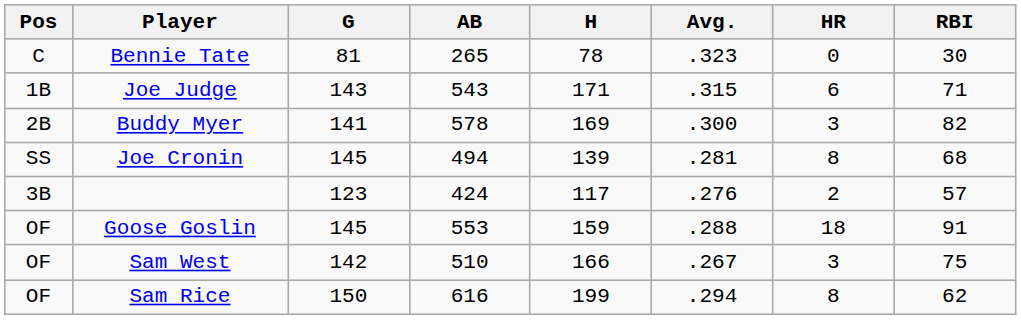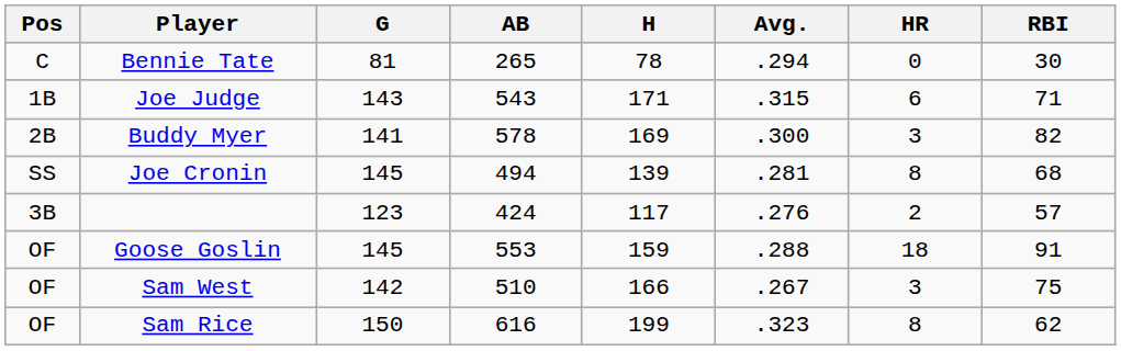 <table class="wikitable sortable">
 <tr>
 <th bgcolor="#DDDDFF" width="5%">Pos</th>
 <th bgcolor="#DDDDFF" width="16%">Player</th>
 <th bgcolor="#DDDDFF" width="9%">G</th>
 <th bgcolor="#DDDDFF" width="9%">AB</th>
 <th bgcolor="#DDDDFF" width="9%">H</th>
 <th bgcolor="#DDDDFF" width="9%">Avg.</th>
 <th bgcolor="#DDDDFF" width="9%">HR</th>
 <th bgcolor="#DDDDFF" width="9%">RBI</th>
 </tr>
 <tr align="center">
 <td>C</td>
 <td><a href='#'>Bennie Tate</a></td>
 <td>81</td>
 <td>265</td>
 <td>78</td>
-<td>.323</td>
+<td>.294</td>
 <td>0</td>
 <td>30</td>
 </tr>
 <tr align=center>
 <td>1B</td>
 <td><a href='#'>Joe Judge</a></td>
 <td>143</td>
 <td>543</td>
 <td>171</td>
 <td>.315</td>
 <td>6</td>
 <td>71</td>
 </tr>
 <tr align=center>
 <td>2B</td>
 <td><a href='#'>Buddy Myer</a></td>
 <td>141</td>
 <td>578</td>
 <td>169</td>
 <td>.300</td>
 <td>3</td>
 <td>82</td>
 </tr>
 <tr align=center>
 <td>SS</td>
 <td><a href='#'>Joe Cronin</a></td>
 <td>145</td>
 <td>494</td>
 <td>139</td>
 <td>.281</td>
 <td>8</td>
 <td>68</td>
 </tr>
 <tr align=center>
 <td>3B</td>
 <td></td>
 <td>123</td>
 <td>424</td>
 <td>117</td>
 <td>.276</td>
 <td>2</td>
 <td>57</td>
 </tr>
 <tr align="center">
 <td>OF</td>
 <td><a href='#'>Goose Goslin</a></td>
 <td>145</td>
 <td>553</td>
 <td>159</td>
 <td>.288</td>
 <td>18</td>
 <td>91</td>
 </tr>
 <tr align=center>
 <td>OF</td>
 <td><a href='#'>Sam West</a></td>
 <td>142</td>
 <td>510</td>
 <td>166</td>
 <td>.267</td>
 <td>3</td>
 <td>75</td>
 </tr>
 <tr align=center>
 <td>OF</td>
 <td><a href='#'>Sam Rice</a></td>
 <td>150</td>
 <td>616</td>
 <td>199</td>
-<td>.294</td>
+<td>.323</td>
 <td>8</td>
 <td>62</td>
 </tr>
 </table>
